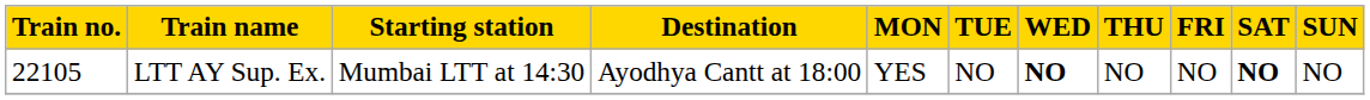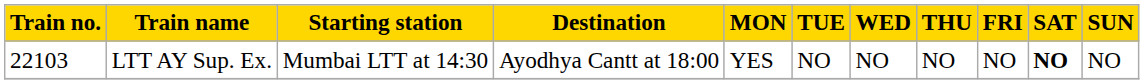 <table class="wikitable sortable" style="background:#ffffff;">
 <tr>
 <th style="background-color:#FFD700">Train no.</th>
 <th ! style="background-color:#FFD700">Train name</th>
 <th ! style="background-color:#FFD700">Starting station</th>
 <th ! style="background-color:#FFD700">Destination</th>
 <th ! style="background-color:#FFD700">MON</th>
 <th ! style="background-color:#FFD700">TUE</th>
 <th ! style="background-color:#FFD700">WED</th>
 <th ! style="background-color:#FFD700">THU</th>
 <th ! style="background-color:#FFD700">FRI</th>
 <th ! style="background-color:#FFD700">SAT</th>
 <th ! style="background-color:#FFD700">SUN</th>
 </tr>
 <tr>
-<td align="left">22105</td>
+<td align="left">22103</td>
 <td align="left">LTT AY Sup. Ex.</td>
 <td align="left">Mumbai LTT at 14:30</td>
 <td align="left">Ayodhya Cantt at 18:00</td>
 <td align="left">YES</td>
 <td align="left">NO</td>
-<td align="left"><strong>NO</strong></td>
+<td align="left">NO</td>
 <td align="left">NO</td>
 <td align="left">NO</td>
 <td align="left"><strong>NO</strong></td>
 <td align="left">NO</td>
 </tr>
 <tr>
 </tr>
 </table>
